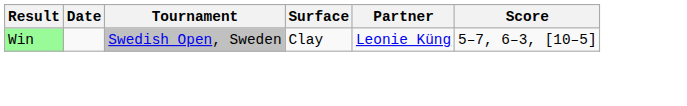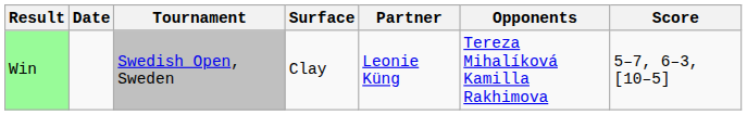 <table class="sortable wikitable">
 <tr>
 <th>Result</th>
 <th>Date</th>
 <th>Tournament</th>
 <th>Surface</th>
 <th>Partner</th>
+<th>Opponents</th>
 <th class="unsortable">Score</th>
 </tr>
 <tr>
 <td style="background:#98fb98;">Win</td>
 <td><a href='#'></a></td>
 <td style=background:silver><a href='#'>Swedish Open</a>, Sweden</td>
 <td>Clay</td>
 <td> <a href='#'>Leonie Küng</a></td>
+<td> <a href='#'>Tereza Mihalíková</a> <br>  <a href='#'>Kamilla Rakhimova</a></td>
 <td>5–7, 6–3, [10–5]</td>
 </tr>
 </table>
